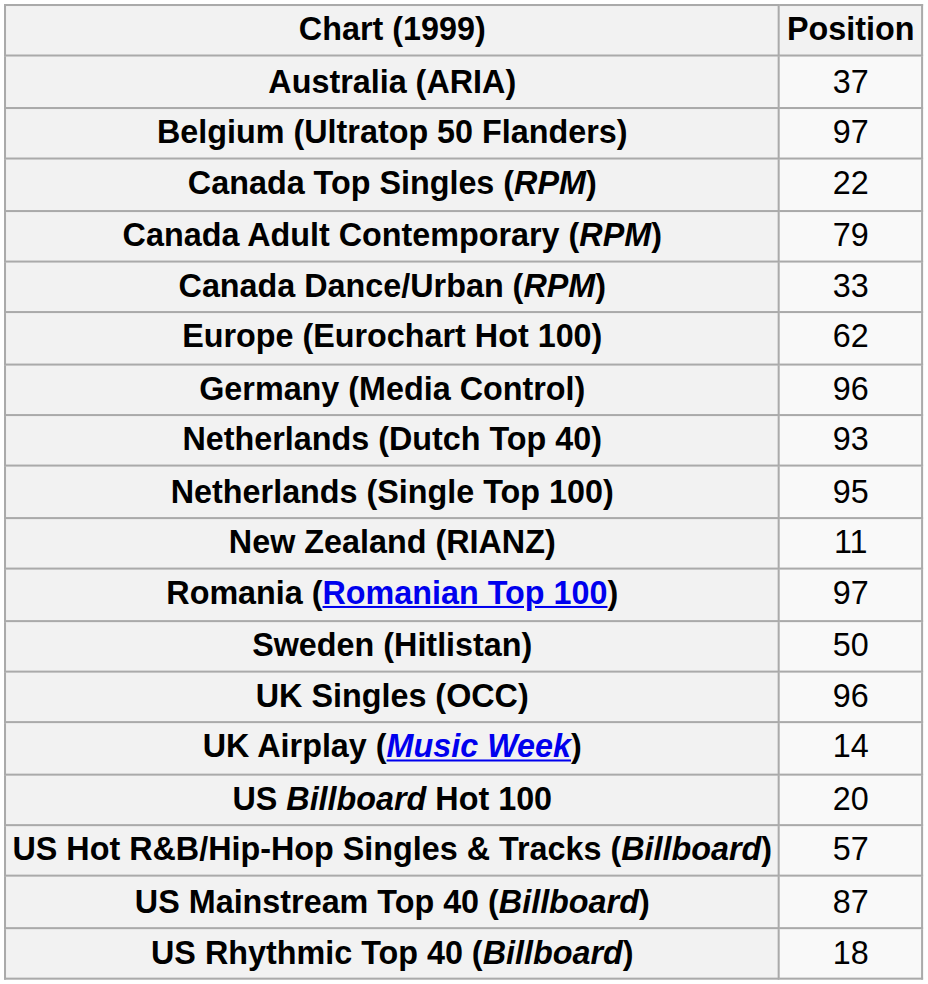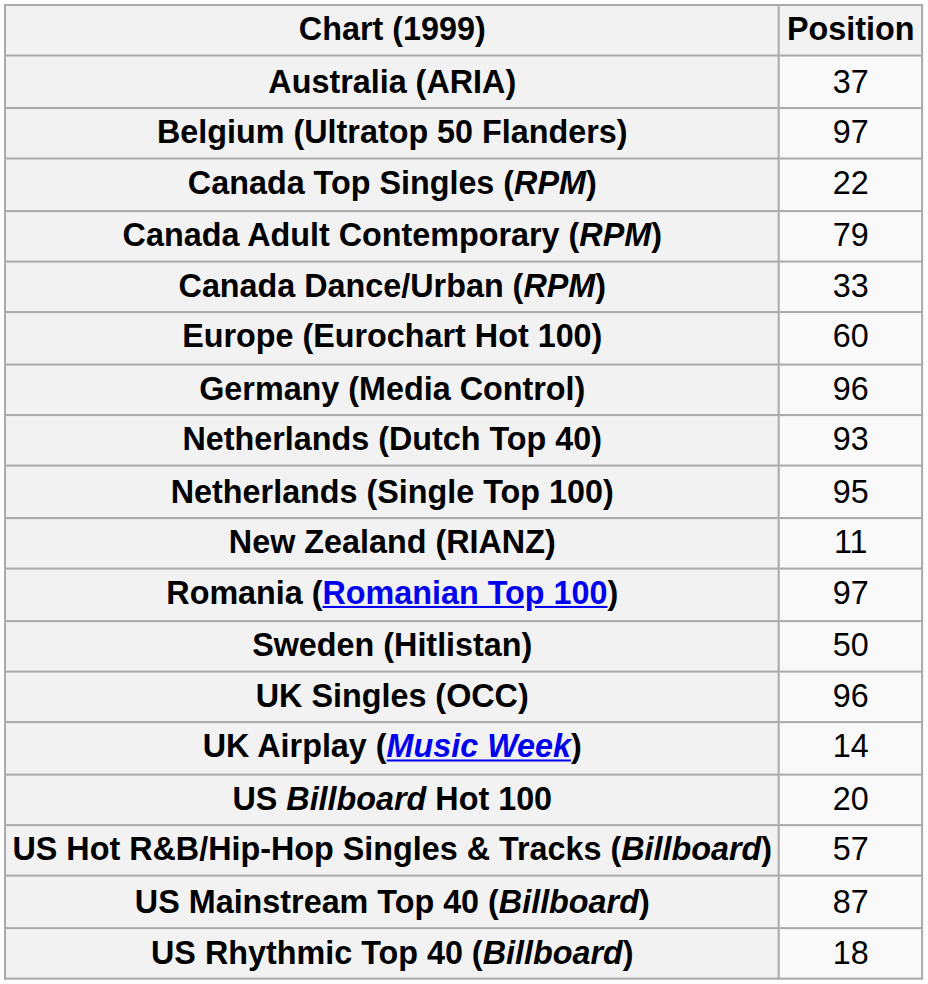 <table class="wikitable sortable plainrowheaders" style="text-align:center">
 <tr>
 <th scope="col">Chart (1999)</th>
 <th scope="col">Position</th>
 </tr>
 <tr>
 <th scope="row">Australia (ARIA)</th>
 <td>37</td>
 </tr>
 <tr>
 <th scope="row">Belgium (Ultratop 50 Flanders)</th>
 <td>97</td>
 </tr>
 <tr>
 <th scope="row">Canada Top Singles (<em>RPM</em>)</th>
 <td>22</td>
 </tr>
 <tr>
 <th scope="row">Canada Adult Contemporary (<em>RPM</em>)</th>
 <td>79</td>
 </tr>
 <tr>
 <th scope="row">Canada Dance/Urban (<em>RPM</em>)</th>
 <td>33</td>
 </tr>
 <tr>
 <th scope="row">Europe (Eurochart Hot 100)</th>
-<td>62</td>
+<td>60</td>
 </tr>
 <tr>
 <th scope="row">Germany (Media Control)</th>
 <td>96</td>
 </tr>
 <tr>
 <th scope="row">Netherlands (Dutch Top 40)</th>
 <td>93</td>
 </tr>
 <tr>
 <th scope="row">Netherlands (Single Top 100)</th>
 <td>95</td>
 </tr>
 <tr>
 <th scope="row">New Zealand (RIANZ)</th>
 <td>11</td>
 </tr>
 <tr>
 <th scope="row">Romania (<a href='#'>Romanian Top 100</a>)</th>
 <td>97</td>
 </tr>
 <tr>
 <th scope="row">Sweden (Hitlistan)</th>
 <td>50</td>
 </tr>
 <tr>
 <th scope="row">UK Singles (OCC)</th>
 <td>96</td>
 </tr>
 <tr>
 <th scope="row">UK Airplay (<em><a href='#'>Music Week</a></em>)</th>
 <td>14</td>
 </tr>
 <tr>
 <th scope="row">US <em>Billboard</em> Hot 100</th>
 <td>20</td>
 </tr>
 <tr>
 <th scope="row">US Hot R&B/Hip-Hop Singles & Tracks (<em>Billboard</em>)</th>
 <td>57</td>
 </tr>
 <tr>
 <th scope="row">US Mainstream Top 40 (<em>Billboard</em>)</th>
 <td>87</td>
 </tr>
 <tr>
 <th scope="row">US Rhythmic Top 40 (<em>Billboard</em>)</th>
 <td>18</td>
 </tr>
 </table>
